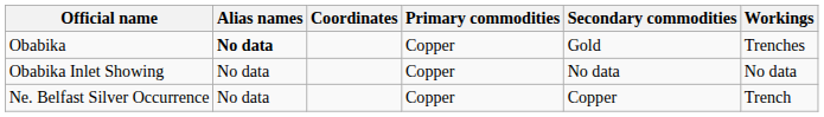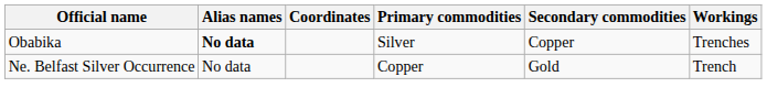 <table class="sortable wikitable">
 <tr>
 <th>Official name</th>
 <th>Alias names</th>
 <th>Coordinates</th>
 <th>Primary commodities</th>
 <th>Secondary commodities</th>
 <th>Workings</th>
 </tr>
 <tr>
 <td>Obabika</td>
 <td><strong>No data</strong></td>
 <td></td>
+<td>Silver</td>
 <td>Copper</td>
-<td>Gold</td>
 <td>Trenches</td>
-</tr>
-<tr>
-<td>Obabika Inlet Showing</td>
-<td>No data</td>
-<td></td>
-<td>Copper</td>
-<td>No data</td>
-<td>No data</td>
 </tr>
 <tr>
 <td>Ne. Belfast Silver Occurrence</td>
 <td>No data</td>
 <td></td>
 <td>Copper</td>
-<td>Copper</td>
+<td>Gold</td>
 <td>Trench</td>
 </tr>
 </table>
